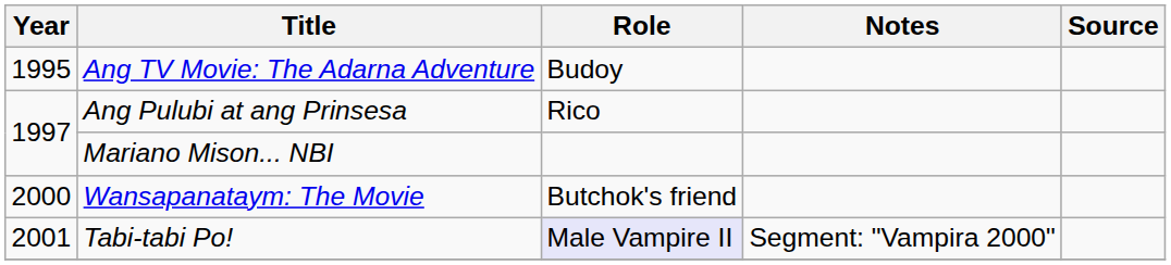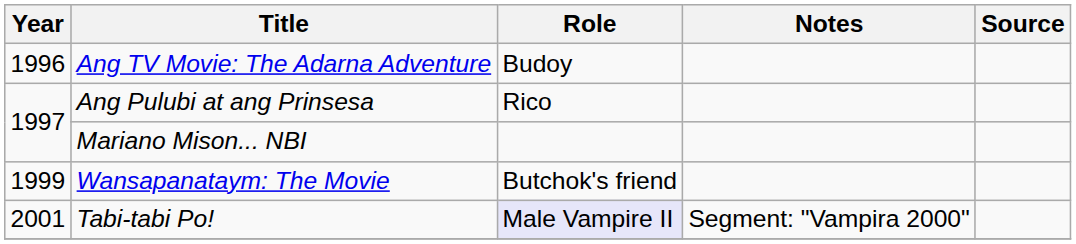 <table class="wikitable sortable" >
 <tr>
 <th>Year</th>
 <th>Title</th>
 <th>Role</th>
 <th class="unsortable">Notes </th>
 <th class="unsortable">Source </th>
 </tr>
 <tr>
-<td>1995</td>
+<td>1996</td>
 <td><em><a href='#'>Ang TV Movie: The Adarna Adventure</a></em></td>
 <td>Budoy</td>
 <td></td>
 <td></td>
 </tr>
 <tr>
 <td rowspan="2">1997</td>
 <td><em>Ang Pulubi at ang Prinsesa</em></td>
 <td>Rico</td>
 <td></td>
 <td></td>
 </tr>
 <tr>
 <td><em>Mariano Mison... NBI</em></td>
 <td></td>
 <td></td>
 <td></td>
 </tr>
 <tr>
-<td>2000</td>
+<td>1999</td>
 <td><em><a href='#'>Wansapanataym: The Movie</a></em></td>
 <td>Butchok's friend</td>
 <td></td>
 <td></td>
 </tr>
 <tr>
 <td>2001</td>
 <td><em>Tabi-tabi Po!</em></td>
 <td style="background: lavender;">Male Vampire II</td>
 <td>Segment: "Vampira 2000"</td>
 <td></td>
 </tr>
 <tr>
 </tr>
 </table>
